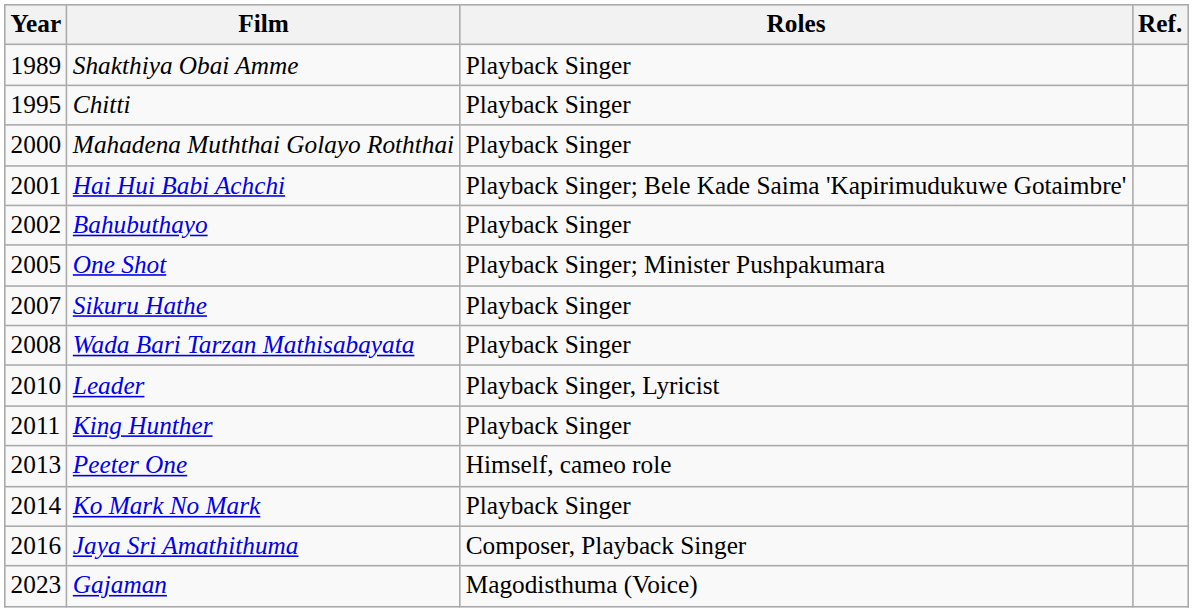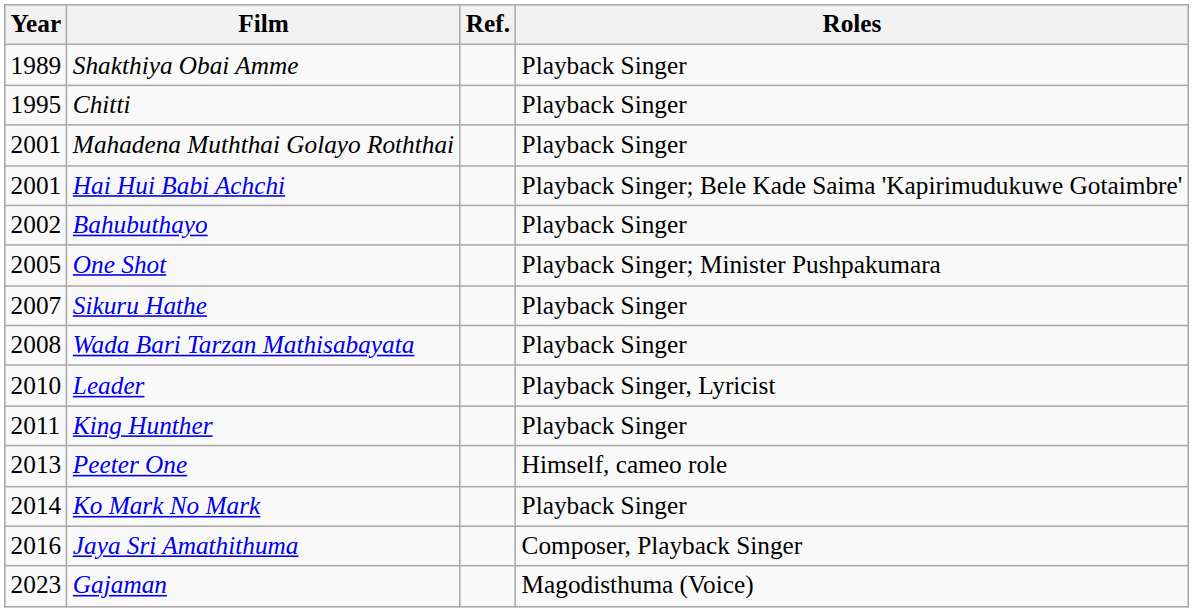 <table class="wikitable">
 <tr>
 <th>Year</th>
 <th>Film</th>
+<th>Ref.</th>
 <th>Roles</th>
-<th>Ref.</th>
 </tr>
 <tr>
 <td>1989</td>
 <td><em>Shakthiya Obai Amme</em></td>
+<td></td>
 <td>Playback Singer</td>
-<td></td>
 </tr>
 <tr>
 <td>1995</td>
 <td><em>Chitti</em></td>
+<td></td>
 <td>Playback Singer</td>
-<td></td>
 </tr>
 <tr>
-<td>2000</td>
+<td>2001</td>
 <td><em>Mahadena Muththai Golayo Roththai</em></td>
+<td></td>
 <td>Playback Singer</td>
-<td></td>
 </tr>
 <tr>
 <td>2001</td>
 <td><em><a href='#'>Hai Hui Babi Achchi</a></em></td>
+<td></td>
 <td>Playback Singer; Bele Kade Saima 'Kapirimudukuwe Gotaimbre'</td>
-<td></td>
 </tr>
 <tr>
 <td>2002</td>
 <td><em><a href='#'>Bahubuthayo</a></em></td>
+<td></td>
 <td>Playback Singer</td>
-<td></td>
 </tr>
 <tr>
 <td>2005</td>
 <td><em><a href='#'>One Shot</a></em></td>
+<td></td>
 <td>Playback Singer; Minister Pushpakumara</td>
-<td></td>
 </tr>
 <tr>
 <td>2007</td>
 <td><em><a href='#'>Sikuru Hathe</a></em></td>
+<td></td>
 <td>Playback Singer</td>
-<td></td>
 </tr>
 <tr>
 <td>2008</td>
 <td><em><a href='#'>Wada Bari Tarzan Mathisabayata</a></em></td>
+<td></td>
 <td>Playback Singer</td>
-<td></td>
 </tr>
 <tr>
 <td>2010</td>
 <td><em><a href='#'>Leader</a></em></td>
+<td></td>
 <td>Playback Singer, Lyricist</td>
-<td></td>
 </tr>
 <tr>
 <td>2011</td>
 <td><em><a href='#'>King Hunther</a></em></td>
+<td></td>
 <td>Playback Singer</td>
-<td></td>
 </tr>
 <tr>
 <td>2013</td>
 <td><em><a href='#'>Peeter One</a></em></td>
+<td></td>
 <td>Himself, cameo role</td>
-<td></td>
 </tr>
 <tr>
 <td>2014</td>
 <td><em><a href='#'>Ko Mark No Mark</a></em></td>
+<td></td>
 <td>Playback Singer</td>
-<td></td>
 </tr>
 <tr>
 <td>2016</td>
 <td><em><a href='#'>Jaya Sri Amathithuma</a></em></td>
+<td></td>
 <td>Composer, Playback Singer</td>
-<td></td>
 </tr>
 <tr>
 <td>2023</td>
 <td><em><a href='#'>Gajaman</a></em></td>
+<td></td>
 <td>Magodisthuma (Voice)</td>
-<td></td>
 </tr>
 </table>
